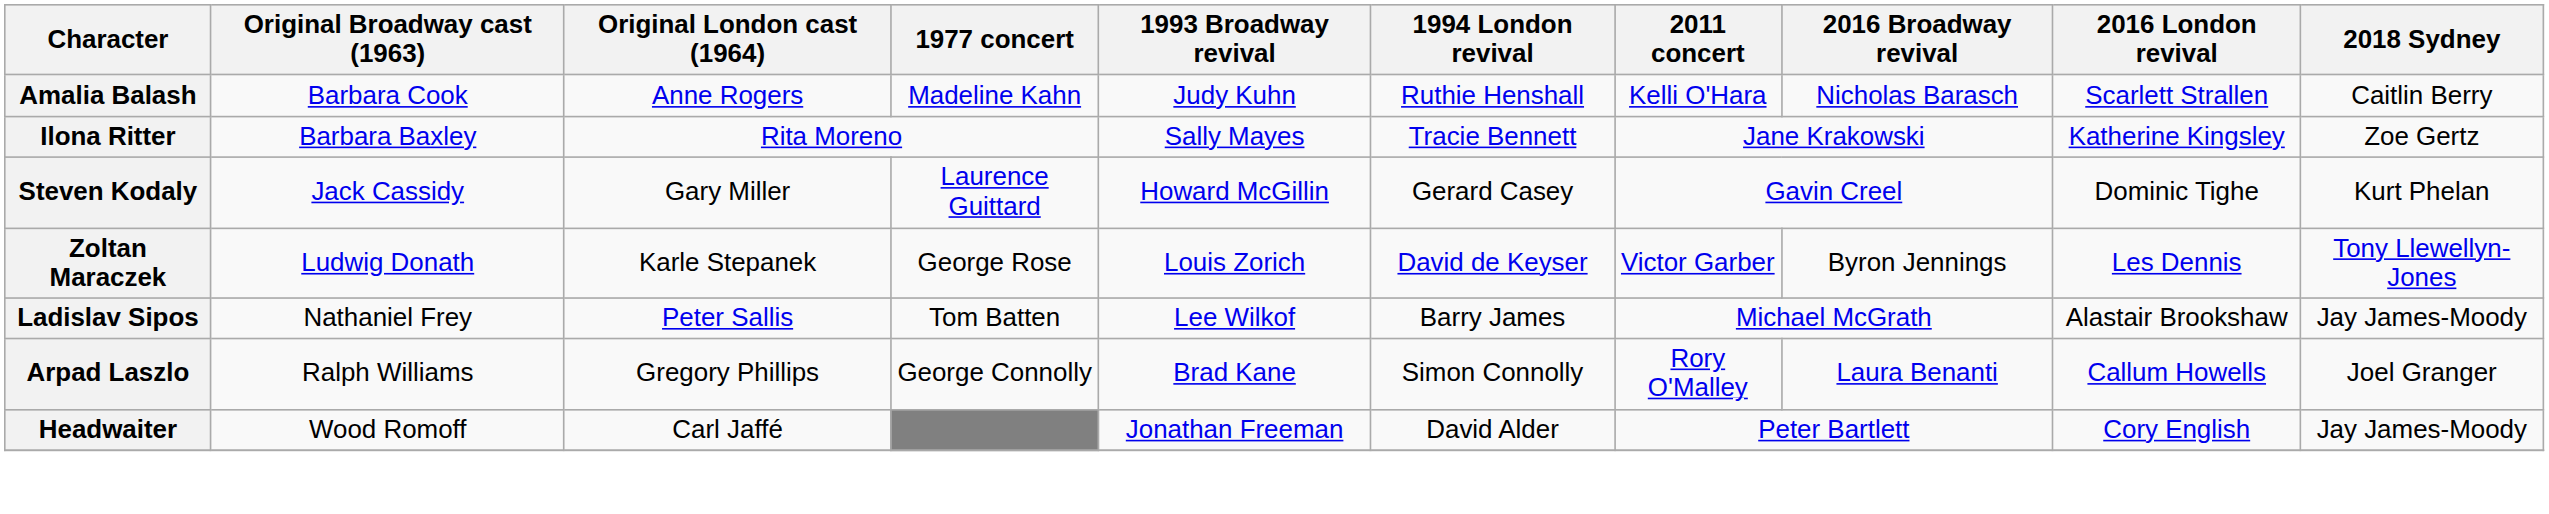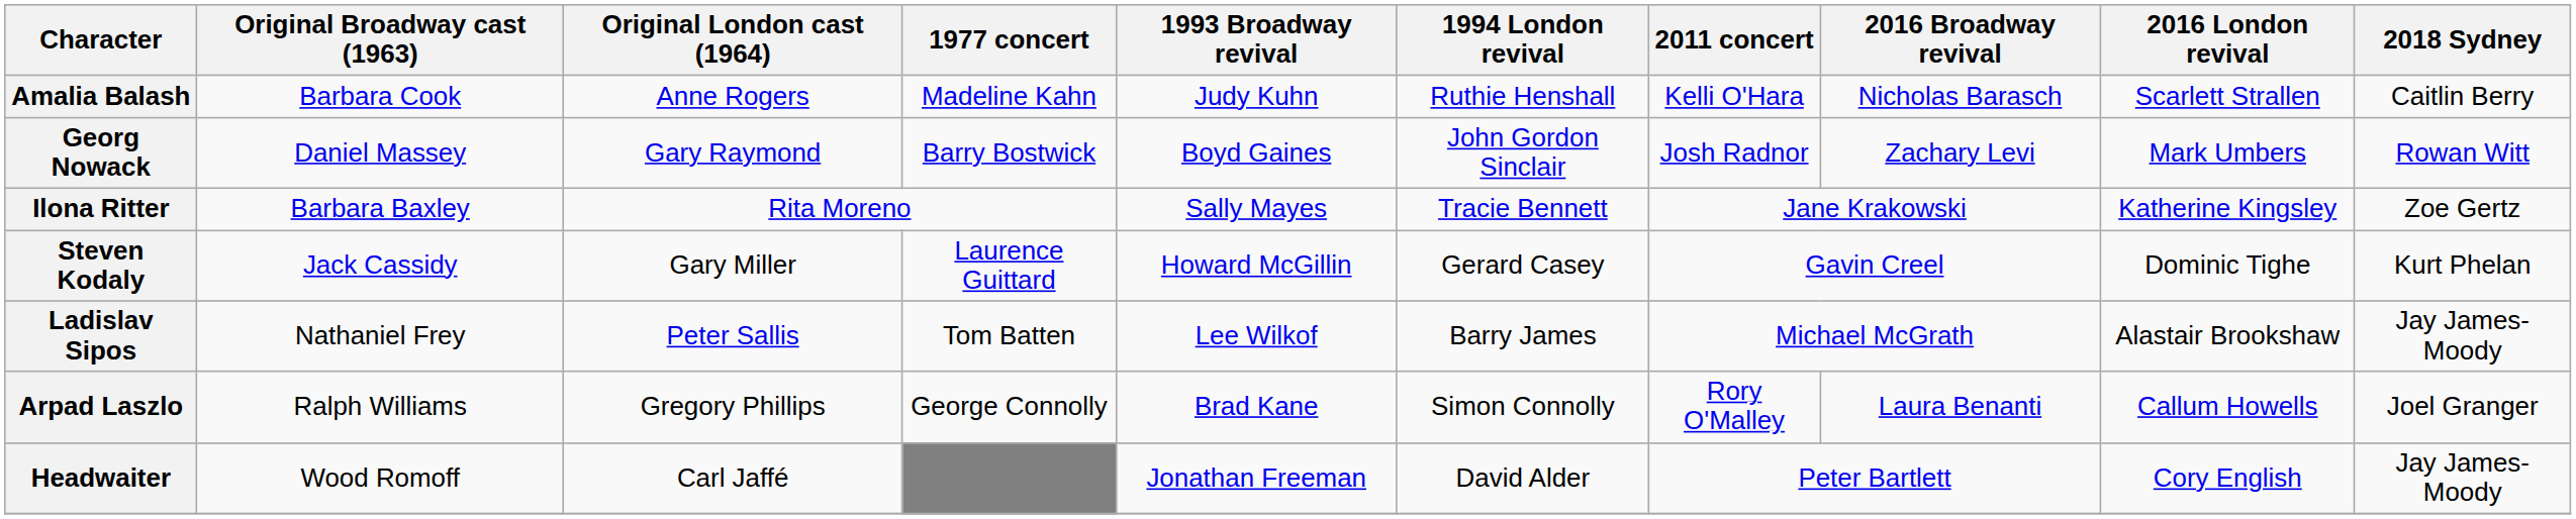 <table class="wikitable" style="width:1000;">
 <tr>
 <th>Character</th>
 <th>Original Broadway cast (1963)</th>
 <th>Original London cast (1964)</th>
 <th>1977 concert</th>
 <th>1993 Broadway revival</th>
 <th>1994 London revival</th>
 <th>2011 concert</th>
 <th>2016 Broadway revival</th>
 <th>2016 London revival</th>
 <th>2018 Sydney</th>
 </tr>
 <tr>
 <th>Amalia Balash</th>
 <td colspan='1' align=center><a href='#'>Barbara Cook</a></td>
 <td colspan='1' align=center><a href='#'>Anne Rogers</a></td>
 <td colspan='1' align=center><a href='#'>Madeline Kahn</a></td>
 <td colspan='1' align=center><a href='#'>Judy Kuhn</a></td>
 <td colspan='1' align=center><a href='#'>Ruthie Henshall</a></td>
 <td colspan='1' align=center><a href='#'>Kelli O'Hara</a></td>
 <td colspan='1' align=center><a href='#'>Nicholas Barasch</a></td>
 <td colspan='1' align=center><a href='#'>Scarlett Strallen</a></td>
 <td colspan='1' align=center>Caitlin Berry</td>
 </tr>
 <tr>
+<th>Georg Nowack</th>
+<td colspan='1' align=center><a href='#'>Daniel Massey</a></td>
+<td colspan='1' align=center><a href='#'>Gary Raymond</a></td>
+<td colspan='1' align=center><a href='#'>Barry Bostwick</a></td>
+<td colspan='1' align=center><a href='#'>Boyd Gaines</a></td>
+<td colspan='1' align=center><a href='#'>John Gordon Sinclair</a></td>
+<td colspan='1' align=center><a href='#'>Josh Radnor</a></td>
+<td colspan='1' align=center><a href='#'>Zachary Levi</a></td>
+<td colspan='1' align=center><a href='#'>Mark Umbers</a></td>
+<td colspan='1' align=center><a href='#'>Rowan Witt</a></td>
+</tr>
+<tr>
 <th>Ilona Ritter</th>
 <td colspan='1' align=center><a href='#'>Barbara Baxley</a></td>
 <td colspan='2' align=center><a href='#'>Rita Moreno</a></td>
 <td colspan='1' align=center><a href='#'>Sally Mayes</a></td>
 <td colspan='1' align=center><a href='#'>Tracie Bennett</a></td>
 <td colspan='2' align=center><a href='#'>Jane Krakowski</a></td>
 <td colspan='1' align=center><a href='#'>Katherine Kingsley</a></td>
 <td colspan='1' align=center>Zoe Gertz</td>
 </tr>
 <tr>
 <th>Steven Kodaly</th>
 <td colspan='1' align=center><a href='#'>Jack Cassidy</a></td>
 <td colspan='1' align=center>Gary Miller</td>
 <td colspan='1' align=center><a href='#'>Laurence Guittard</a></td>
 <td colspan='1' align=center><a href='#'>Howard McGillin</a></td>
 <td colspan='1' align=center>Gerard Casey</td>
 <td colspan='2' align=center><a href='#'>Gavin Creel</a></td>
 <td colspan='1' align=center>Dominic Tighe</td>
 <td colspan='1' align=center>Kurt Phelan</td>
-</tr>
-<tr>
-<th>Zoltan Maraczek</th>
-<td colspan='1' align=center><a href='#'>Ludwig Donath</a></td>
-<td colspan='1' align=center>Karle Stepanek</td>
-<td colspan='1' align=center>George Rose</td>
-<td colspan='1' align=center><a href='#'>Louis Zorich</a></td>
-<td colspan='1' align=center><a href='#'>David de Keyser</a></td>
-<td colspan='1' align=center><a href='#'>Victor Garber</a></td>
-<td colspan='1' align=center>Byron Jennings</td>
-<td colspan='1' align=center><a href='#'>Les Dennis</a></td>
-<td colspan='1' align=center><a href='#'>Tony Llewellyn-Jones</a></td>
 </tr>
 <tr>
 <th>Ladislav Sipos</th>
 <td colspan='1' align=center>Nathaniel Frey</td>
 <td colspan='1' align=center><a href='#'>Peter Sallis</a></td>
 <td colspan='1' align=center>Tom Batten</td>
 <td colspan='1' align=center><a href='#'>Lee Wilkof</a></td>
 <td colspan='1' align=center>Barry James</td>
 <td colspan='2' align=center><a href='#'>Michael McGrath</a></td>
 <td colspan='1' align=center>Alastair Brookshaw</td>
 <td colspan='1' align=center>Jay James-Moody</td>
 </tr>
 <tr>
 <th>Arpad Laszlo</th>
 <td colspan='1' align=center>Ralph Williams</td>
 <td colspan='1' align=center>Gregory Phillips</td>
 <td colspan='1' align=center>George Connolly</td>
 <td colspan='1' align=center><a href='#'>Brad Kane</a></td>
 <td colspan='1' align=center>Simon Connolly</td>
 <td colspan='1' align=center><a href='#'>Rory O'Malley</a></td>
 <td colspan='1' align=center><a href='#'>Laura Benanti</a></td>
 <td colspan='1' align=center><a href='#'>Callum Howells</a></td>
 <td colspan='1' align=center>Joel Granger</td>
 </tr>
 <tr>
 <th>Headwaiter</th>
 <td colspan='1' align=center>Wood Romoff</td>
 <td colspan='1' align=center>Carl Jaffé</td>
 <td colspan='1' align=center bgcolor="grey"></td>
 <td colspan='1' align=center><a href='#'>Jonathan Freeman</a></td>
 <td colspan='1' align=center>David Alder</td>
 <td colspan='2' align=center><a href='#'>Peter Bartlett</a></td>
 <td colspan='1' align=center><a href='#'>Cory English</a></td>
 <td colspan='1' align=center>Jay James-Moody</td>
 </tr>
 <tr>
 </tr>
 </table>
